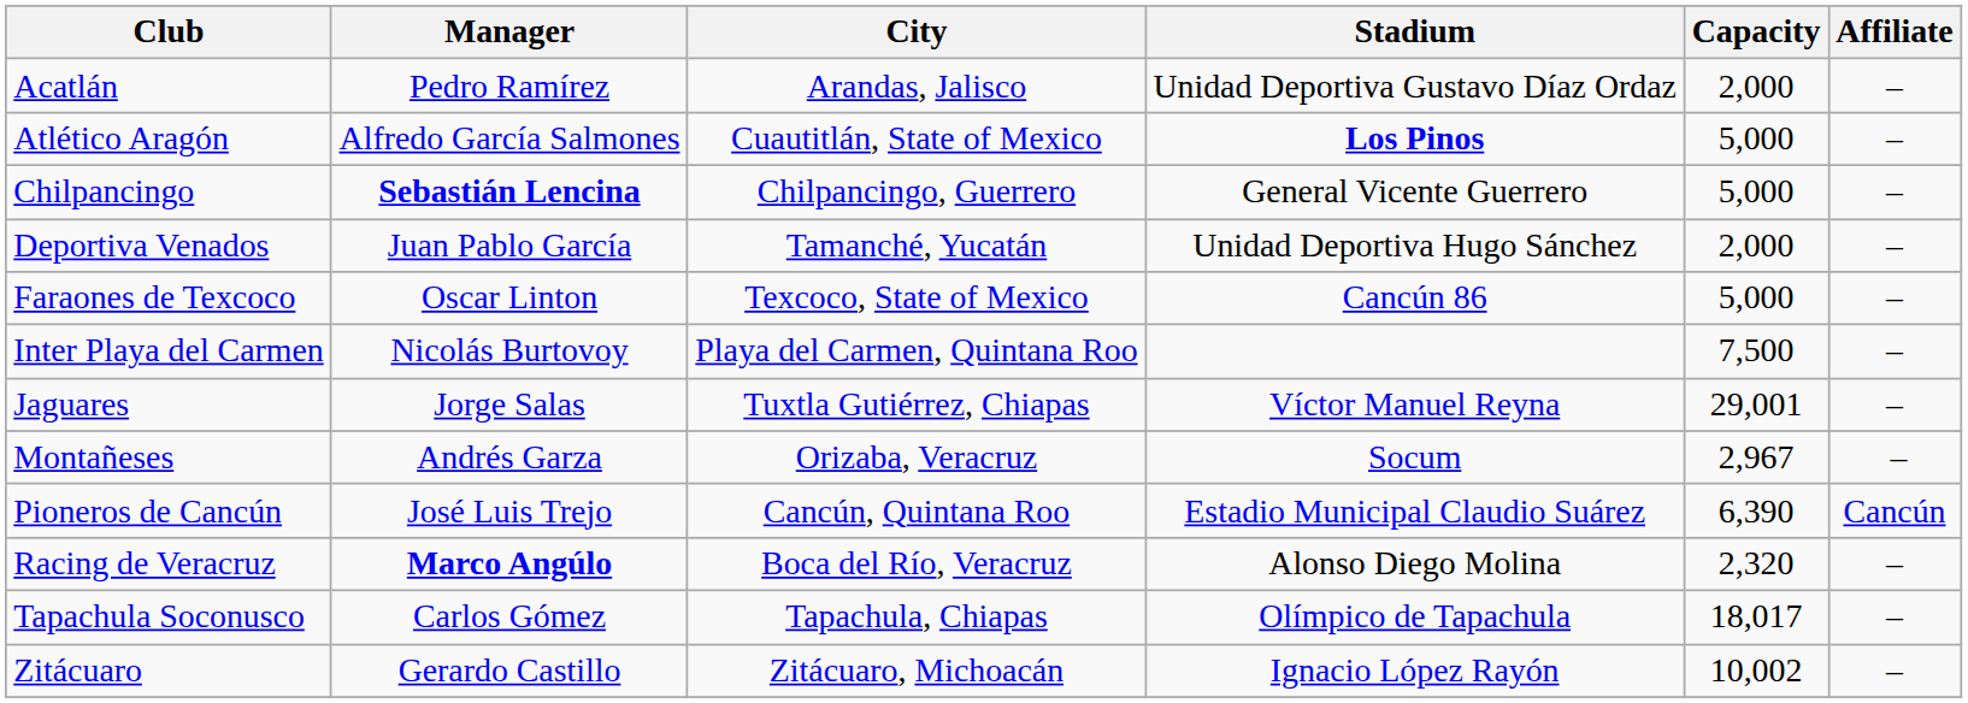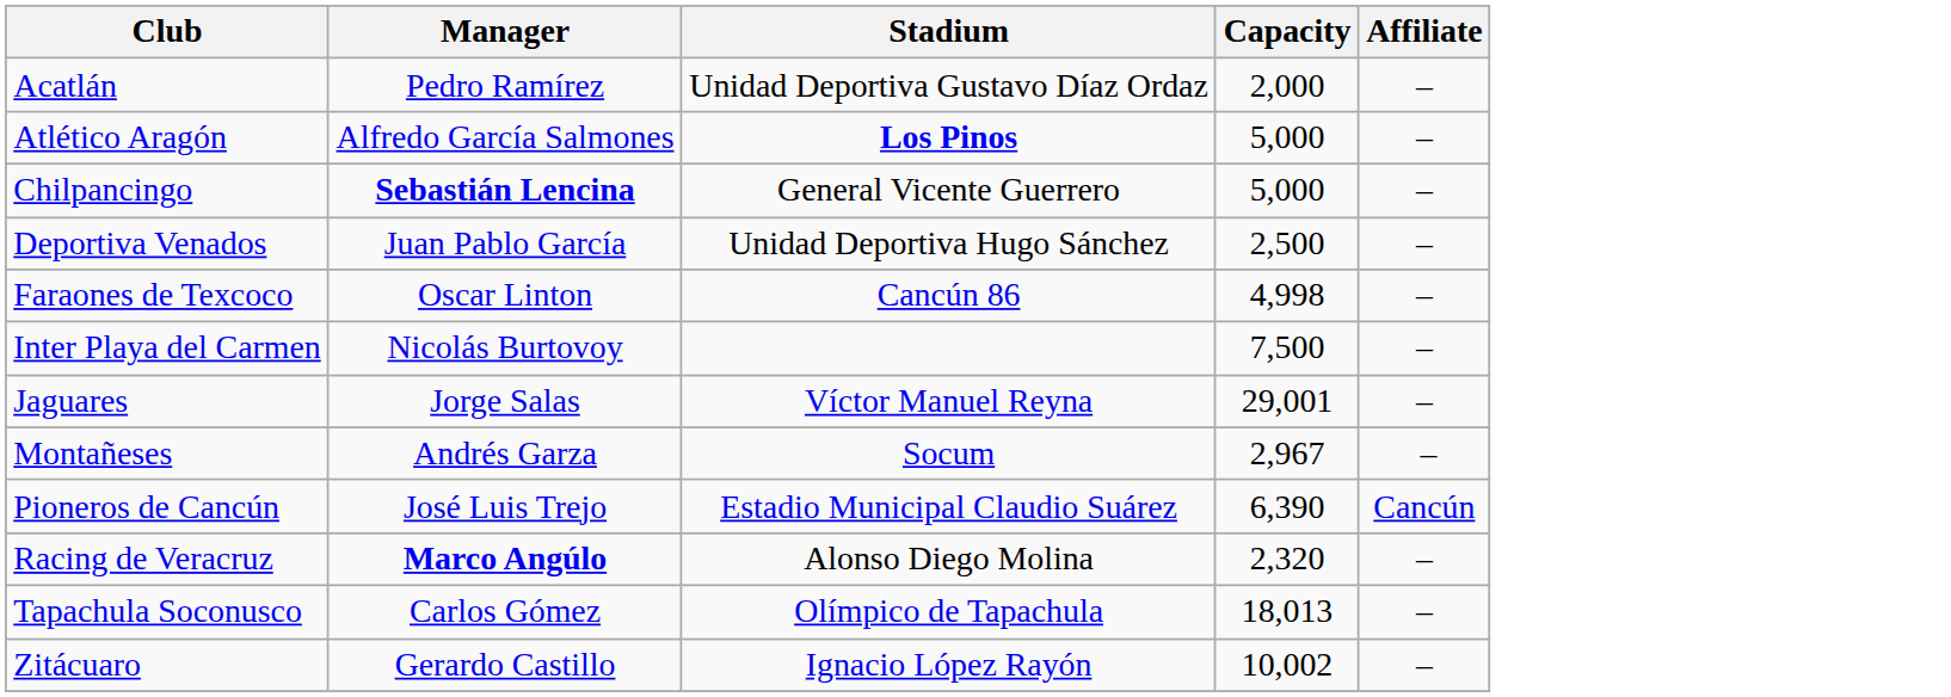 <table class="wikitable sortable" style="text-align: center;">
 <tr>
 <th>Club</th>
 <th>Manager</th>
-<th>City</th>
 <th>Stadium</th>
 <th>Capacity</th>
 <th>Affiliate</th>
 </tr>
 <tr>
 <td align="left"><a href='#'>Acatlán</a></td>
 <td> <a href='#'>Pedro Ramírez</a></td>
-<td><a href='#'>Arandas</a>, <a href='#'>Jalisco</a></td>
 <td>Unidad Deportiva Gustavo Díaz Ordaz</td>
 <td>2,000</td>
 <td>–</td>
 </tr>
 <tr>
 <td align="left"><a href='#'>Atlético Aragón</a></td>
 <td> <a href='#'>Alfredo García Salmones</a></td>
-<td><a href='#'>Cuautitlán</a>, <a href='#'>State of Mexico</a></td>
 <td><strong><a href='#'>Los Pinos</a></strong></td>
 <td>5,000</td>
 <td>–</td>
 </tr>
 <tr>
 <td align="left"><a href='#'>Chilpancingo</a></td>
 <td><strong> <a href='#'>Sebastián Lencina</a></strong></td>
-<td><a href='#'>Chilpancingo</a>, <a href='#'>Guerrero</a></td>
 <td>General Vicente Guerrero</td>
 <td>5,000</td>
 <td>–</td>
 </tr>
 <tr>
 <td align="left"><a href='#'>Deportiva Venados</a></td>
 <td> <a href='#'>Juan Pablo García</a></td>
-<td><a href='#'>Tamanché</a>, <a href='#'>Yucatán</a></td>
 <td>Unidad Deportiva Hugo Sánchez</td>
-<td>2,000</td>
+<td>2,500</td>
 <td>–</td>
 </tr>
 <tr>
 <td align="left"><a href='#'>Faraones de Texcoco</a></td>
 <td> <a href='#'>Oscar Linton</a></td>
-<td><a href='#'>Texcoco</a>, <a href='#'>State of Mexico</a></td>
 <td><a href='#'>Cancún 86</a></td>
-<td>5,000</td>
+<td>4,998</td>
 <td>–</td>
 </tr>
 <tr>
 <td align="left"><a href='#'>Inter Playa del Carmen</a></td>
 <td> <a href='#'>Nicolás Burtovoy</a></td>
-<td><a href='#'>Playa del Carmen</a>, <a href='#'>Quintana Roo</a></td>
 <td></td>
 <td>7,500</td>
 <td>–</td>
 </tr>
 <tr>
 <td align="left"><a href='#'>Jaguares</a></td>
 <td>  <a href='#'>Jorge Salas</a></td>
-<td><a href='#'>Tuxtla Gutiérrez</a>, <a href='#'>Chiapas</a></td>
 <td><a href='#'>Víctor Manuel Reyna</a></td>
 <td>29,001</td>
 <td>–</td>
 </tr>
 <tr>
 <td align="left"><a href='#'>Montañeses</a></td>
 <td> <a href='#'>Andrés Garza</a></td>
-<td><a href='#'>Orizaba</a>, <a href='#'>Veracruz</a></td>
 <td><a href='#'>Socum</a></td>
 <td>2,967</td>
 <td> –</td>
 </tr>
 <tr>
 <td align="left"><a href='#'>Pioneros de Cancún</a></td>
 <td> <a href='#'>José Luis Trejo</a></td>
-<td><a href='#'>Cancún</a>, <a href='#'>Quintana Roo</a></td>
 <td><a href='#'>Estadio Municipal Claudio Suárez</a></td>
 <td>6,390</td>
 <td><a href='#'>Cancún</a></td>
 </tr>
 <tr>
 <td align="left"><a href='#'>Racing de Veracruz</a></td>
 <td><strong> <a href='#'>Marco Angúlo</a></strong></td>
-<td><a href='#'>Boca del Río</a>, <a href='#'>Veracruz</a></td>
 <td>Alonso Diego Molina</td>
 <td>2,320</td>
 <td>–</td>
 </tr>
 <tr>
 <td align="left"><a href='#'>Tapachula Soconusco</a></td>
 <td> <a href='#'>Carlos Gómez</a></td>
-<td><a href='#'>Tapachula</a>, <a href='#'>Chiapas</a></td>
 <td><a href='#'>Olímpico de Tapachula</a></td>
-<td>18,017</td>
+<td>18,013</td>
 <td>–</td>
 </tr>
 <tr>
 <td align="left"><a href='#'>Zitácuaro</a></td>
 <td> <a href='#'>Gerardo Castillo</a></td>
-<td><a href='#'>Zitácuaro</a>, <a href='#'>Michoacán</a></td>
 <td><a href='#'>Ignacio López Rayón</a></td>
 <td>10,002</td>
 <td>–</td>
 </tr>
 </table>
